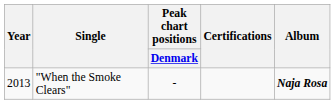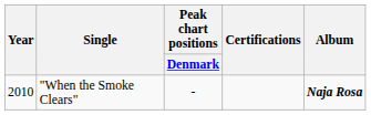 <table class="wikitable">
 <tr>
 <th rowspan="2" align="center">Year</th>
 <th rowspan="2" width="150" align="center">Single</th>
 <th colspan="1" align="center">Peak chart positions</th>
 <th rowspan="2" align="center">Certifications</th>
 <th rowspan="2" align="center">Album</th>
 </tr>
 <tr>
 <th style="width:3em;font-size:100%"><a href='#'>Denmark</a><br></th>
 </tr>
 <tr>
-<td rowspan="1" align="center">2013</td>
+<td rowspan="1" align="center">2010</td>
 <td>"When the Smoke Clears"</td>
 <td align="center">-</td>
 <td></td>
 <td><strong><em>Naja Rosa</em></strong></td>
 </tr>
 </table>
